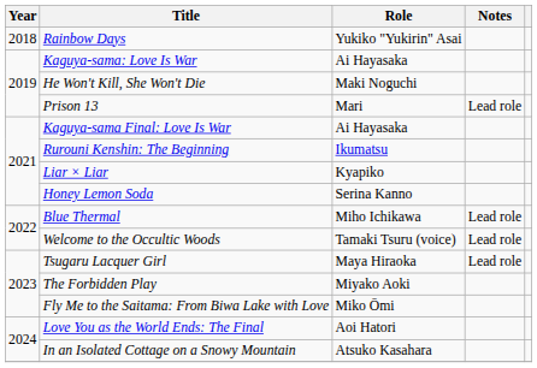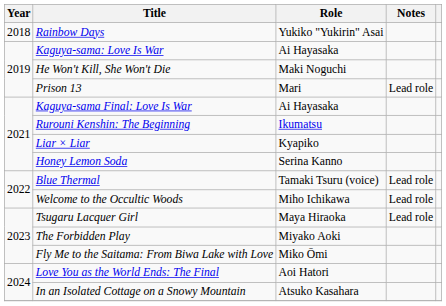 <table class="wikitable sortable">
 <tr>
 <th>Year</th>
 <th>Title</th>
 <th>Role</th>
 <th class="unsortable">Notes</th>
 <th class="unsortable"></th>
 </tr>
 <tr>
 <td>2018</td>
 <td><em><a href='#'>Rainbow Days</a></em></td>
 <td>Yukiko "Yukirin" Asai</td>
 <td></td>
 <td></td>
 </tr>
 <tr>
 <td rowspan="3">2019</td>
 <td><em><a href='#'>Kaguya-sama: Love Is War</a></em></td>
 <td>Ai Hayasaka</td>
 <td></td>
 <td></td>
 </tr>
 <tr>
 <td><em>He Won't Kill, She Won't Die</em></td>
 <td>Maki Noguchi</td>
 <td></td>
 <td></td>
 </tr>
 <tr>
 <td><em>Prison 13</em></td>
 <td>Mari</td>
 <td>Lead role</td>
 <td></td>
 </tr>
 <tr>
 <td rowspan="4">2021</td>
 <td><em><a href='#'>Kaguya-sama Final: Love Is War</a></em></td>
 <td>Ai Hayasaka</td>
 <td></td>
 <td></td>
 </tr>
 <tr>
 <td><em><a href='#'>Rurouni Kenshin: The Beginning</a></em></td>
 <td><a href='#'>Ikumatsu</a></td>
 <td></td>
 <td></td>
 </tr>
 <tr>
 <td><em><a href='#'>Liar × Liar</a></em></td>
 <td>Kyapiko</td>
 <td></td>
 <td></td>
 </tr>
 <tr>
 <td><em><a href='#'>Honey Lemon Soda</a></em></td>
 <td>Serina Kanno</td>
 <td></td>
 <td></td>
 </tr>
 <tr>
 <td rowspan="2">2022</td>
 <td><em><a href='#'>Blue Thermal</a></em></td>
-<td>Miho Ichikawa</td>
+<td>Tamaki Tsuru (voice)</td>
 <td>Lead role</td>
 <td></td>
 </tr>
 <tr>
 <td><em>Welcome to the Occultic Woods</em></td>
-<td>Tamaki Tsuru (voice)</td>
+<td>Miho Ichikawa</td>
 <td>Lead role</td>
 <td></td>
 </tr>
 <tr>
 <td rowspan=3>2023</td>
 <td><em>Tsugaru Lacquer Girl</em></td>
 <td>Maya Hiraoka</td>
 <td>Lead role</td>
 <td></td>
 </tr>
 <tr>
 <td><em>The Forbidden Play</em></td>
 <td>Miyako Aoki</td>
 <td></td>
 <td></td>
 </tr>
 <tr>
 <td><em>Fly Me to the Saitama: From Biwa Lake with Love</em></td>
 <td>Miko Ōmi</td>
 <td></td>
 <td></td>
 </tr>
 <tr>
 <td rowspan=2>2024</td>
 <td><em><a href='#'>Love You as the World Ends: The Final</a></em></td>
 <td>Aoi Hatori</td>
 <td></td>
 <td></td>
 </tr>
 <tr>
 <td><em>In an Isolated Cottage on a Snowy Mountain</em></td>
 <td>Atsuko Kasahara</td>
 <td></td>
 <td></td>
 </tr>
 <tr>
 </tr>
 </table>
